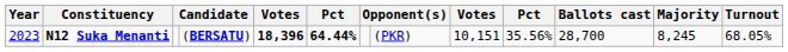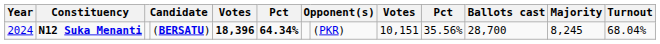 <table class="wikitable" style="margin:0.5em ; font-size:95%">
 <tr>
 <th>Year</th>
 <th>Constituency</th>
 <th colspan=2>Candidate</th>
 <th>Votes</th>
 <th>Pct</th>
 <th colspan=2>Opponent(s)</th>
 <th>Votes</th>
 <th>Pct</th>
 <th>Ballots cast</th>
 <th>Majority</th>
 <th>Turnout</th>
 </tr>
 <tr>
-<td><a href='#'>2023</a></td>
+<td><a href='#'>2024</a></td>
 <td><strong>N12 <a href='#'>Suka Menanti</a></strong></td>
 <td bgcolor=></td>
 <td> (<a href='#'><strong>BERSATU</strong></a>)</td>
 <td align="right"><strong>18,396</strong></td>
-<td><strong>64.44%</strong></td>
+<td><strong>64.34%</strong></td>
 <td></td>
 <td> (<a href='#'>PKR</a>)</td>
 <td align="right">10,151</td>
 <td>35.56%</td>
 <td>28,700</td>
 <td>8,245</td>
-<td>68.05%</td>
+<td>68.04%</td>
 </tr>
 </table>
